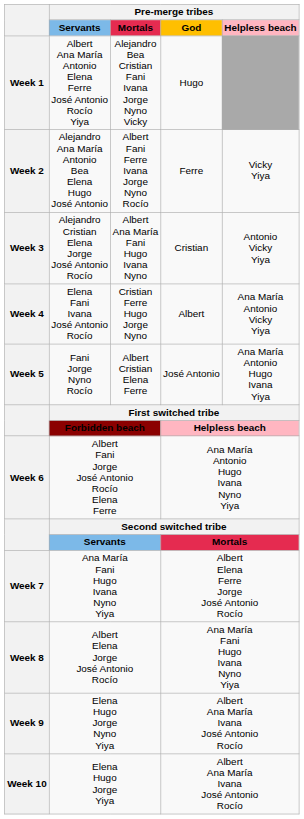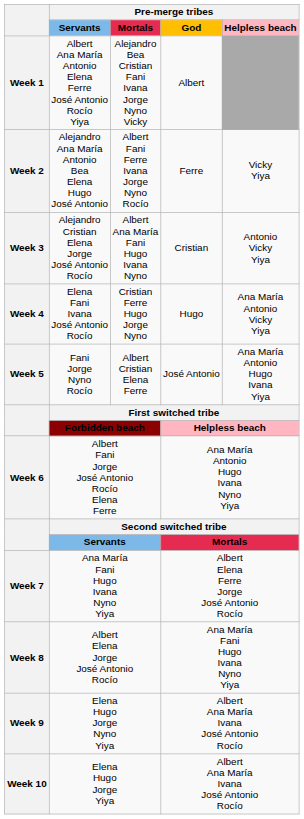 <table class="wikitable" style="margin:auto; text-align:center">
 <tr>
 <th rowspan="2"></th>
 <th colspan="4">Pre-merge tribes</th>
 </tr>
 <tr>
 <td style="background-color:#7CB9E8;"><strong>Servants</strong></td>
 <td style="background-color:#E52B50;"><strong><span>Mortals</span></strong></td>
 <td style="background-color:#FFBF00;"><strong>God</strong></td>
 <td style="background-color: lightpink;"><strong>Helpless beach</strong></td>
 </tr>
 <tr>
 <th>Week 1</th>
 <td>Albert<br>Ana María<br>Antonio<br>Elena<br>Ferre<br>José Antonio<br>Rocío<br>Yiya</td>
 <td>Alejandro<br>Bea<br>Cristian<br>Fani<br>Ivana<br>Jorge<br>Nyno<br>Vicky</td>
-<td>Hugo</td>
+<td>Albert</td>
 <td style="background-color: darkgray;"></td>
 </tr>
 <tr>
 <th>Week 2</th>
 <td>Alejandro<br>Ana María<br>Antonio<br>Bea<br>Elena<br>Hugo<br>José Antonio</td>
 <td>Albert<br>Fani<br>Ferre<br>Ivana<br>Jorge<br>Nyno<br>Rocío</td>
 <td>Ferre</td>
 <td>Vicky<br>Yiya</td>
 </tr>
 <tr>
 <th>Week 3</th>
 <td>Alejandro<br>Cristian<br>Elena<br>Jorge<br>José Antonio<br>Rocío</td>
 <td>Albert<br>Ana María<br>Fani<br>Hugo<br>Ivana<br>Nyno</td>
 <td>Cristian</td>
 <td>Antonio<br>Vicky<br>Yiya</td>
 </tr>
 <tr>
 <th>Week 4</th>
 <td>Elena<br>Fani<br>Ivana<br>José Antonio<br>Rocío</td>
 <td>Cristian<br>Ferre<br>Hugo<br>Jorge<br>Nyno</td>
-<td>Albert</td>
+<td>Hugo</td>
 <td>Ana María<br>Antonio<br>Vicky<br>Yiya</td>
 </tr>
 <tr>
 <th>Week 5</th>
 <td>Fani<br>Jorge<br>Nyno<br>Rocío</td>
 <td>Albert<br>Cristian<br>Elena<br>Ferre</td>
 <td>José Antonio</td>
 <td>Ana María<br>Antonio<br>Hugo<br>Ivana<br>Yiya</td>
 </tr>
 <tr>
 <th rowspan="2"></th>
 <th colspan="4">First switched tribe</th>
 </tr>
 <tr>
 <td colspan="2" style="background-color: darkred;"><strong><span>Forbidden beach</span></strong></td>
 <td colspan="2" style="background-color: lightpink;"><strong>Helpless beach</strong></td>
 </tr>
 <tr>
 <th>Week 6</th>
 <td colspan="2">Albert<br>Fani<br>Jorge<br>José Antonio<br>Rocío<br>Elena<br>Ferre</td>
 <td colspan="2">Ana María<br>Antonio<br>Hugo<br>Ivana<br>Nyno<br>Yiya</td>
 </tr>
 <tr>
 <th rowspan="2"></th>
 <th colspan="4">Second switched tribe</th>
 </tr>
 <tr>
 <td colspan="2" style="background-color:#7CB9E8;"><strong>Servants</strong></td>
 <td colspan="2" style="background-color:#E52B50;"><strong><span>Mortals</span></strong></td>
 </tr>
 <tr>
 <th>Week 7</th>
 <td colspan="2">Ana María<br>Fani<br>Hugo<br>Ivana<br>Nyno<br>Yiya</td>
 <td colspan="2">Albert<br>Elena<br>Ferre<br>Jorge<br>José Antonio<br>Rocío</td>
 </tr>
 <tr>
 <th>Week 8</th>
 <td colspan="2">Albert<br>Elena<br>Jorge<br>José Antonio<br>Rocío</td>
 <td colspan="2">Ana María<br>Fani<br>Hugo<br>Ivana<br>Nyno<br>Yiya</td>
 </tr>
 <tr>
 <th>Week 9</th>
 <td colspan="2">Elena<br>Hugo<br>Jorge<br>Nyno<br>Yiya</td>
 <td colspan="2">Albert<br>Ana María<br>Ivana<br>José Antonio<br>Rocío</td>
 </tr>
 <tr>
 <th>Week 10</th>
 <td colspan="2">Elena<br>Hugo<br>Jorge<br>Yiya</td>
 <td colspan="2">Albert<br>Ana María<br>Ivana<br>José Antonio<br>Rocío</td>
 </tr>
 </table>
